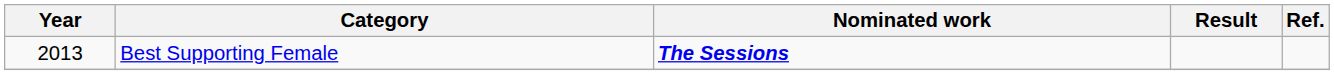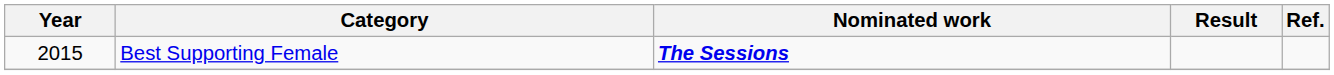 <table class=wikitable>
 <tr>
 <th scope="col" style="width:5em;">Year</th>
 <th scope="col" style="width:26em;">Category</th>
 <th scope="col" style="width:25em;">Nominated work</th>
 <th scope="col" style="width:5em;">Result</th>
 <th>Ref.</th>
 </tr>
 <tr>
-<td style="text-align:center;">2013</td>
+<td style="text-align:center;">2015</td>
 <td><a href='#'>Best Supporting Female</a></td>
 <td><strong><em><a href='#'>The Sessions</a></em></strong></td>
 <td></td>
 <td></td>
 </tr>
 <tr>
 </tr>
 </table>
